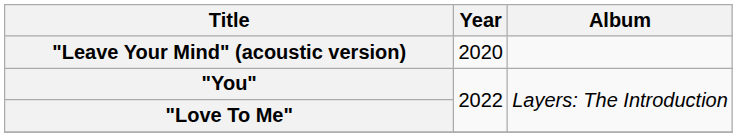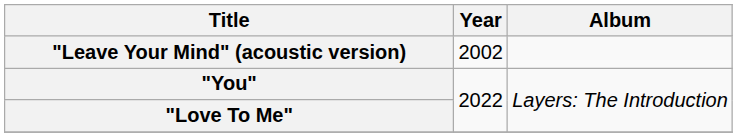 <table class="wikitable plainrowheaders" style="text-align:center;">
 <tr>
 <th scope="col" style="width:22em;">Title</th>
 <th scope="col" style="width:1em;">Year</th>
 <th scope="col">Album</th>
 </tr>
 <tr>
 <th scope="row">"Leave Your Mind" <span>(acoustic version)</span></th>
-<td>2020</td>
+<td>2002</td>
 <td></td>
 </tr>
 <tr>
 <th scope="row">"You"</th>
 <td rowspan="2">2022</td>
 <td rowspan="2"><em>Layers: The Introduction</em></td>
 </tr>
 <tr>
 <th scope="row">"Love To Me"</th>
 </tr>
 <tr>
 </tr>
 </table>
